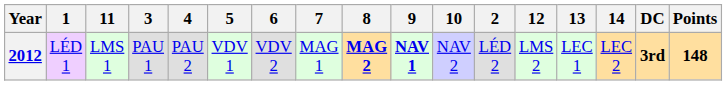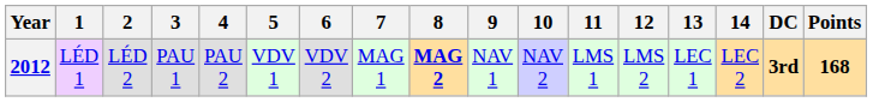 <table class="wikitable" style="text-align:center; font-size:90%">
 <tr>
 <th>Year</th>
 <th>1</th>
-<th>11</th>
+<th>2</th>
 <th>3</th>
 <th>4</th>
 <th>5</th>
 <th>6</th>
 <th>7</th>
 <th>8</th>
 <th>9</th>
 <th>10</th>
-<th>2</th>
+<th>11</th>
 <th>12</th>
 <th>13</th>
 <th>14</th>
 <th>DC</th>
 <th>Points</th>
 </tr>
 <tr>
 <th><a href='#'>2012</a></th>
 <td style="background:#EFCFFF;"><a href='#'>LÉD<br>1</a><br></td>
-<td style="background:#DFFFDF;"><a href='#'>LMS<br>1</a><br></td>
+<td style="background:#DFDFDF;"><a href='#'>LÉD<br>2</a><br></td>
 <td style="background:#DFDFDF;"><a href='#'>PAU<br>1</a><br></td>
 <td style="background:#DFDFDF;"><a href='#'>PAU<br>2</a><br></td>
 <td style="background:#DFFFDF;"><a href='#'>VDV<br>1</a><br></td>
 <td style="background:#DFDFDF;"><a href='#'>VDV<br>2</a><br></td>
 <td style="background:#DFFFDF;"><a href='#'>MAG<br>1</a><br></td>
 <td style="background:#FFDF9F;"><strong><a href='#'>MAG<br>2</a><br></strong></td>
-<td style="background:#DFFFDF;"><strong><a href='#'>NAV<br>1</a><br></strong></td>
+<td style="background:#DFFFDF;"><a href='#'>NAV<br>1</a><br></td>
 <td style="background:#CFCFFF;"><a href='#'>NAV<br>2</a><br></td>
-<td style="background:#DFDFDF;"><a href='#'>LÉD<br>2</a><br></td>
+<td style="background:#DFFFDF;"><a href='#'>LMS<br>1</a><br></td>
 <td style="background:#DFFFDF;"><a href='#'>LMS<br>2</a><br></td>
 <td style="background:#DFFFDF;"><a href='#'>LEC<br>1</a><br></td>
 <td style="background:#FFDF9F;"><a href='#'>LEC<br>2</a><br></td>
 <th style="background:#FFDF9F;">3rd</th>
-<th style="background:#FFDF9F;">148</th>
+<th style="background:#FFDF9F;">168</th>
 </tr>
 </table>
